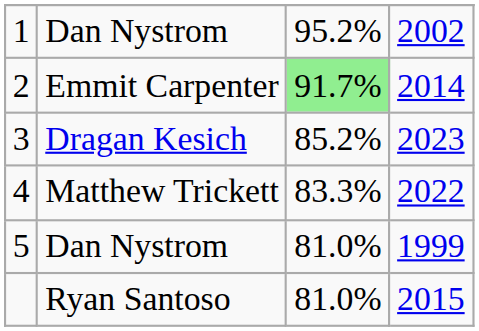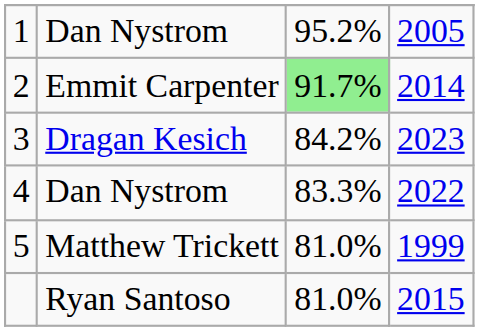 <table class="wikitable">
 <tr>
 </tr>
 <tr>
 <td>1</td>
 <td>Dan Nystrom</td>
 <td><abbr>95.2%</abbr></td>
-<td><a href='#'>2002</a></td>
+<td><a href='#'>2005</a></td>
 </tr>
 <tr>
 <td>2</td>
 <td>Emmit Carpenter</td>
 <td style="background: lightgreen;"><abbr>91.7%</abbr></td>
 <td><a href='#'>2014</a></td>
 </tr>
 <tr>
 <td>3</td>
 <td><a href='#'>Dragan Kesich</a></td>
-<td><abbr>85.2%</abbr></td>
+<td><abbr>84.2%</abbr></td>
 <td><a href='#'>2023</a></td>
 </tr>
 <tr>
 <td>4</td>
-<td>Matthew Trickett</td>
+<td>Dan Nystrom</td>
 <td><abbr>83.3%</abbr></td>
 <td><a href='#'>2022</a></td>
 </tr>
 <tr>
 <td>5</td>
-<td>Dan Nystrom</td>
+<td>Matthew Trickett</td>
 <td><abbr>81.0%</abbr></td>
 <td><a href='#'>1999</a></td>
 </tr>
 <tr>
 <td></td>
 <td>Ryan Santoso</td>
 <td><abbr>81.0%</abbr></td>
 <td><a href='#'>2015</a></td>
 </tr>
 </table>
